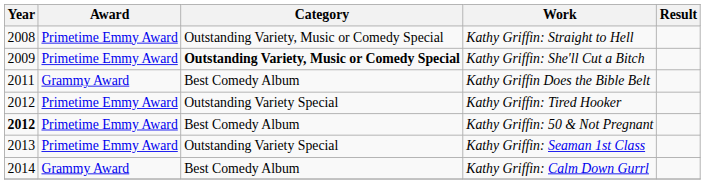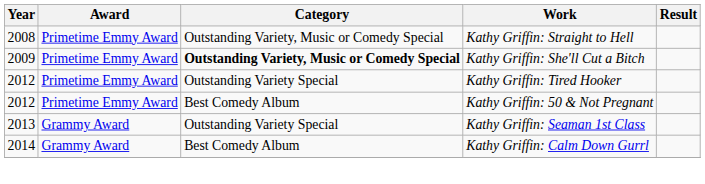 <table class="wikitable sortable">
 <tr>
 <th>Year</th>
 <th>Award</th>
 <th>Category</th>
 <th>Work</th>
 <th>Result</th>
 </tr>
 <tr>
 <td>2008</td>
 <td><a href='#'>Primetime Emmy Award</a></td>
 <td>Outstanding Variety, Music or Comedy Special</td>
 <td><em>Kathy Griffin: Straight to Hell</em></td>
 <td></td>
 </tr>
 <tr>
 <td>2009</td>
 <td><a href='#'>Primetime Emmy Award</a></td>
 <td><strong>Outstanding Variety, Music or Comedy Special</strong></td>
 <td><em>Kathy Griffin: She'll Cut a Bitch</em></td>
 <td></td>
 </tr>
 <tr>
-<td>2011</td>
-<td><a href='#'>Grammy Award</a></td>
-<td>Best Comedy Album</td>
-<td><em>Kathy Griffin Does the Bible Belt</em></td>
-<td></td>
-</tr>
-<tr>
 <td>2012</td>
 <td><a href='#'>Primetime Emmy Award</a></td>
 <td>Outstanding Variety Special</td>
 <td><em>Kathy Griffin: Tired Hooker</em></td>
 <td></td>
 </tr>
 <tr>
-<td><strong>2012</strong></td>
+<td>2012</td>
 <td><a href='#'>Primetime Emmy Award</a></td>
 <td>Best Comedy Album</td>
 <td><em>Kathy Griffin: 50 & Not Pregnant</em></td>
 <td></td>
 </tr>
 <tr>
 <td>2013</td>
-<td><a href='#'>Primetime Emmy Award</a></td>
+<td><a href='#'>Grammy Award</a></td>
 <td>Outstanding Variety Special</td>
 <td><em>Kathy Griffin: <a href='#'>Seaman 1st Class</a></em></td>
 <td></td>
 </tr>
 <tr>
 <td>2014</td>
 <td><a href='#'>Grammy Award</a></td>
 <td>Best Comedy Album</td>
 <td><em>Kathy Griffin: <a href='#'>Calm Down Gurrl</a></em></td>
 <td></td>
 </tr>
 <tr>
 </tr>
 </table>
